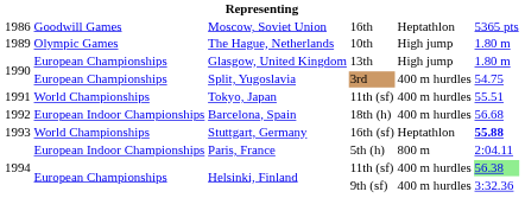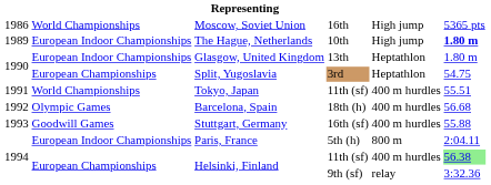 <table>
 <tr>
 <th colspan="6">Representing </th>
 </tr>
 <tr>
 <td>1986</td>
-<td><a href='#'>Goodwill Games</a></td>
+<td><a href='#'>World Championships</a></td>
 <td><a href='#'>Moscow, Soviet Union</a></td>
 <td>16th</td>
-<td>Heptathlon</td>
+<td>High jump</td>
 <td><a href='#'>5365 pts</a></td>
 </tr>
 <tr>
 <td>1989</td>
-<td><a href='#'>Olympic Games</a></td>
+<td><a href='#'>European Indoor Championships</a></td>
 <td><a href='#'>The Hague, Netherlands</a></td>
 <td>10th</td>
 <td>High jump</td>
-<td><a href='#'>1.80 m</a></td>
+<td><strong><a href='#'>1.80 m</a></strong></td>
 </tr>
 <tr>
 <td rowspan=2>1990</td>
-<td><a href='#'>European Championships</a></td>
+<td><a href='#'>European Indoor Championships</a></td>
 <td><a href='#'>Glasgow, United Kingdom</a></td>
 <td>13th</td>
-<td>High jump</td>
+<td>Heptathlon</td>
 <td><a href='#'>1.80 m</a></td>
 </tr>
 <tr>
 <td><a href='#'>European Championships</a></td>
 <td><a href='#'>Split, Yugoslavia</a></td>
 <td bgcolor=cc9966>3rd</td>
-<td>400 m hurdles</td>
+<td>Heptathlon</td>
 <td><a href='#'>54.75</a></td>
 </tr>
 <tr>
 <td>1991</td>
 <td><a href='#'>World Championships</a></td>
 <td><a href='#'>Tokyo, Japan</a></td>
 <td>11th (sf)</td>
 <td>400 m hurdles</td>
 <td><a href='#'>55.51</a></td>
 </tr>
 <tr>
 <td>1992</td>
-<td><a href='#'>European Indoor Championships</a></td>
+<td><a href='#'>Olympic Games</a></td>
 <td><a href='#'>Barcelona, Spain</a></td>
 <td>18th (h)</td>
 <td>400 m hurdles</td>
 <td><a href='#'>56.68</a></td>
 </tr>
 <tr>
 <td>1993</td>
-<td><a href='#'>World Championships</a></td>
+<td><a href='#'>Goodwill Games</a></td>
 <td><a href='#'>Stuttgart, Germany</a></td>
 <td>16th (sf)</td>
-<td>Heptathlon</td>
-<td><strong><a href='#'>55.88</a></strong></td>
+<td>400 m hurdles</td>
+<td><a href='#'>55.88</a></td>
 </tr>
 <tr>
 <td rowspan=3>1994</td>
 <td><a href='#'>European Indoor Championships</a></td>
 <td><a href='#'>Paris, France</a></td>
 <td>5th (h)</td>
 <td>800 m</td>
 <td><a href='#'>2:04.11</a></td>
 </tr>
 <tr>
 <td rowspan=2><a href='#'>European Championships</a></td>
 <td rowspan=2><a href='#'>Helsinki, Finland</a></td>
 <td>11th (sf)</td>
 <td>400 m hurdles</td>
 <td style="background: lightgreen;"><a href='#'>56.38</a></td>
 </tr>
 <tr>
 <td>9th (sf)</td>
-<td>400 m hurdles</td>
+<td> relay</td>
 <td><a href='#'>3:32.36</a></td>
 </tr>
 </table>
